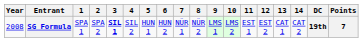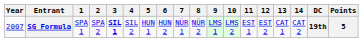 <table class="wikitable" style="text-align:center; font-size:85%">
 <tr>
 <th>Year</th>
 <th>Entrant</th>
 <th>1</th>
 <th>2</th>
 <th>3</th>
 <th>4</th>
 <th>5</th>
 <th>6</th>
 <th>7</th>
 <th>8</th>
 <th>9</th>
 <th>10</th>
 <th>11</th>
 <th>12</th>
 <th>13</th>
 <th>14</th>
 <th>DC</th>
 <th>Points</th>
 </tr>
 <tr>
-<td><a href='#'>2008</a></td>
+<td><a href='#'>2007</a></td>
 <th nowrap><a href='#'>SG Formula</a></th>
 <td style="background:#;"><a href='#'>SPA<br>1</a><br></td>
 <td style="background:#;"><a href='#'>SPA<br>2</a><br></td>
 <td style="background:#;"><strong><a href='#'>SIL<br>1</a><br></strong></td>
 <td style="background:#;"><a href='#'>SIL<br>2</a><br></td>
 <td style="background:#;"><a href='#'>HUN<br>1</a><br></td>
 <td style="background:#;"><a href='#'>HUN<br>2</a><br></td>
 <td style="background:#;"><a href='#'>NÜR<br>1</a><br></td>
 <td style="background:#;"><a href='#'>NÜR<br>2</a><br></td>
 <td style="background:#dfffdf;"><a href='#'>LMS<br>1</a><br></td>
 <td style="background:#dfffdf;"><a href='#'>LMS<br>2</a><br></td>
 <td style="background:#;"><a href='#'>EST<br>1</a><br></td>
 <td style="background:#;"><a href='#'>EST<br>2</a><br></td>
 <td style="background:#;"><a href='#'>CAT<br>1</a><br></td>
 <td style="background:#;"><a href='#'>CAT<br>2</a><br></td>
 <th>19th</th>
-<th>7</th>
+<th>5</th>
 </tr>
 </table>
